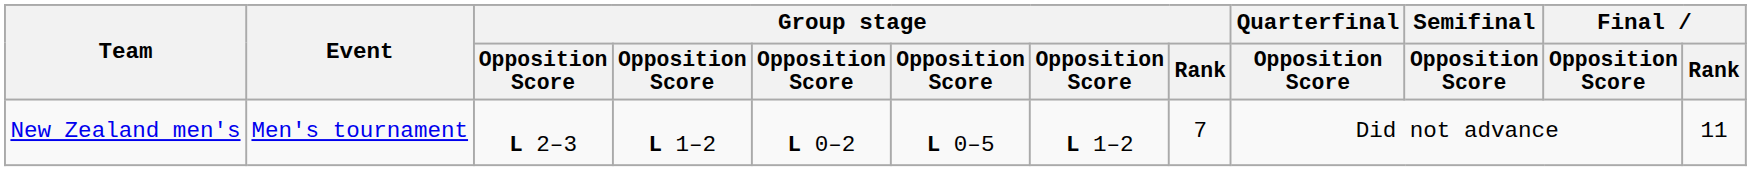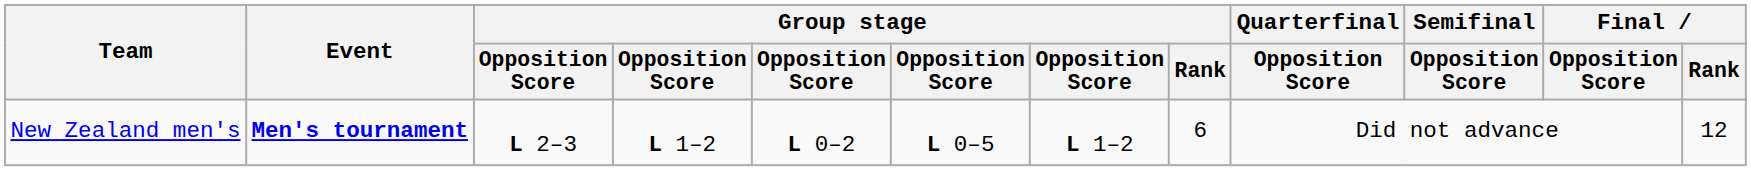 <table class=wikitable style=font-size:90%;text-align:center>
 <tr>
 <th rowspan=2>Team</th>
 <th rowspan=2>Event</th>
 <th colspan=6>Group stage</th>
 <th>Quarterfinal</th>
 <th>Semifinal</th>
 <th colspan=2>Final / </th>
 </tr>
 <tr style=font-size:95%>
 <th>Opposition<br>Score</th>
 <th>Opposition<br>Score</th>
 <th>Opposition<br>Score</th>
 <th>Opposition<br>Score</th>
 <th>Opposition<br>Score</th>
 <th>Rank</th>
 <th>Opposition<br>Score</th>
 <th>Opposition<br>Score</th>
 <th>Opposition<br>Score</th>
 <th>Rank</th>
 </tr>
 <tr>
 <td align=left><a href='#'>New Zealand men's</a></td>
-<td align=left><a href='#'>Men's tournament</a></td>
+<td align=left><strong><a href='#'>Men's tournament</a></strong></td>
 <td><br><strong>L</strong> 2–3</td>
 <td><br><strong>L</strong> 1–2</td>
 <td><br><strong>L</strong> 0–2</td>
 <td><br><strong>L</strong> 0–5</td>
 <td><br><strong>L</strong> 1–2</td>
-<td>7</td>
+<td>6</td>
 <td colspan=3>Did not advance</td>
-<td>11</td>
+<td>12</td>
 </tr>
 </table>
